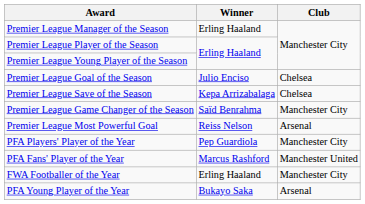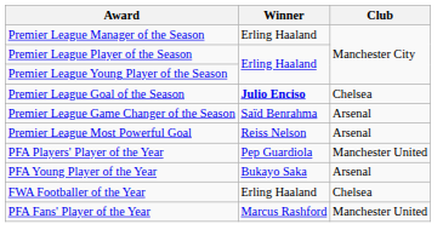 <table class="wikitable">
 <tr>
 <th>Award</th>
 <th>Winner</th>
 <th>Club</th>
 </tr>
 <tr>
 <td><a href='#'>Premier League Manager of the Season</a></td>
 <td> Erling Haaland</td>
 <td rowspan="3">Manchester City</td>
 </tr>
 <tr>
 <td><a href='#'>Premier League Player of the Season</a></td>
 <td rowspan="2"> <a href='#'>Erling Haaland</a></td>
 </tr>
 <tr>
 <td><a href='#'>Premier League Young Player of the Season</a></td>
 </tr>
 <tr>
 <td><a href='#'>Premier League Goal of the Season</a></td>
-<td> <a href='#'>Julio Enciso</a></td>
-<td>Chelsea</td>
-</tr>
-<tr>
-<td><a href='#'>Premier League Save of the Season</a></td>
-<td> <a href='#'>Kepa Arrizabalaga</a></td>
+<td><strong> <a href='#'>Julio Enciso</a></strong></td>
 <td>Chelsea</td>
 </tr>
 <tr>
 <td><a href='#'>Premier League Game Changer of the Season</a></td>
 <td> <a href='#'>Saïd Benrahma</a></td>
-<td>Manchester City</td>
+<td>Arsenal</td>
 </tr>
 <tr>
 <td><a href='#'>Premier League Most Powerful Goal</a></td>
 <td> <a href='#'>Reiss Nelson</a></td>
 <td>Arsenal</td>
 </tr>
 <tr>
 <td><a href='#'>PFA Players' Player of the Year</a></td>
 <td> <a href='#'>Pep Guardiola</a></td>
-<td>Manchester City</td>
+<td>Manchester United</td>
+</tr>
+<tr>
+<td><a href='#'>PFA Young Player of the Year</a></td>
+<td> <a href='#'>Bukayo Saka</a></td>
+<td>Arsenal</td>
+</tr>
+<tr>
+<td><a href='#'>FWA Footballer of the Year</a></td>
+<td> Erling Haaland</td>
+<td>Chelsea</td>
 </tr>
 <tr>
 <td><a href='#'>PFA Fans' Player of the Year</a></td>
 <td> <a href='#'>Marcus Rashford</a></td>
 <td>Manchester United</td>
 </tr>
-<tr>
-<td><a href='#'>FWA Footballer of the Year</a></td>
-<td> Erling Haaland</td>
-<td>Manchester City</td>
-</tr>
-<tr>
-<td><a href='#'>PFA Young Player of the Year</a></td>
-<td> <a href='#'>Bukayo Saka</a></td>
-<td>Arsenal</td>
-</tr>
 </table>
